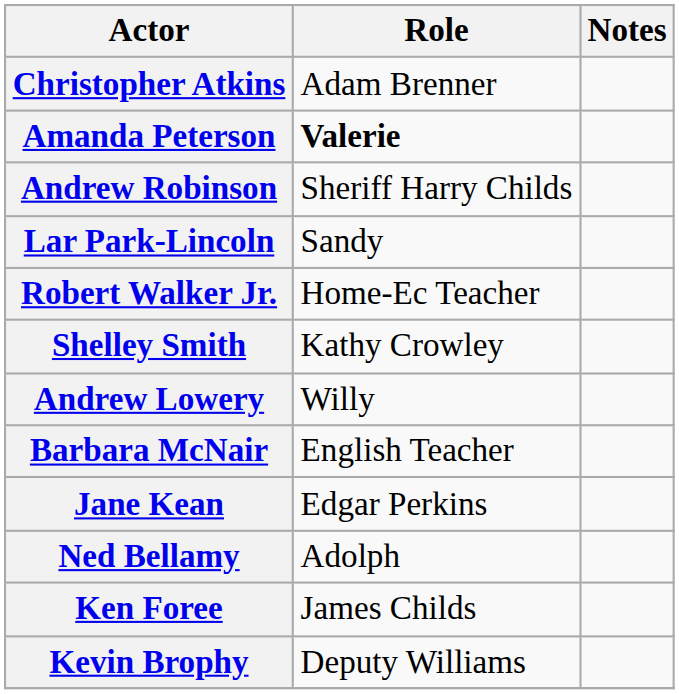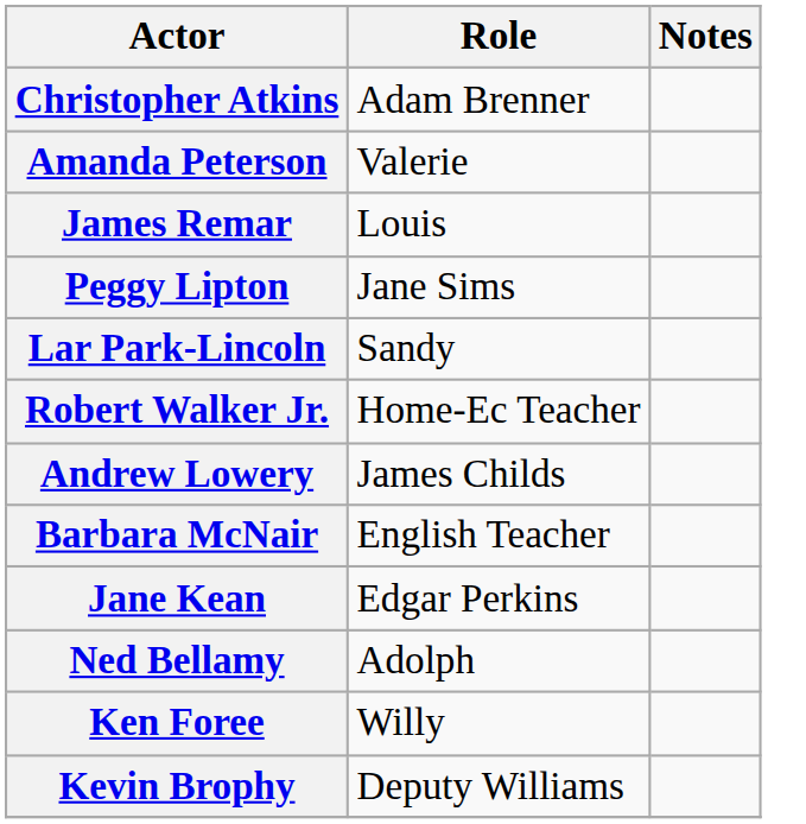 <table class="wikitable plainrowheaders sortable">
 <tr>
 <th scope="col" class="unsortable">Actor</th>
 <th scope="col">Role</th>
 <th scope="col">Notes</th>
 </tr>
 <tr>
 <th scope="row"><a href='#'>Christopher Atkins</a></th>
 <td>Adam Brenner</td>
 <td></td>
 </tr>
 <tr>
 <th scope="row"><a href='#'>Amanda Peterson</a></th>
-<td><strong>Valerie</strong></td>
+<td>Valerie</td>
 <td></td>
 </tr>
 <tr>
-<th scope="row"><a href='#'>Andrew Robinson</a></th>
-<td>Sheriff Harry Childs</td>
+<th scope="row"><a href='#'>James Remar</a></th>
+<td>Louis</td>
+<td></td>
+</tr>
+<tr>
+<th scope="row"><a href='#'>Peggy Lipton</a></th>
+<td>Jane Sims</td>
 <td></td>
 </tr>
 <tr>
 <th scope="row"><a href='#'>Lar Park-Lincoln</a></th>
 <td>Sandy</td>
 <td></td>
 </tr>
 <tr>
 <th scope="row"><a href='#'>Robert Walker Jr.</a></th>
 <td>Home-Ec Teacher</td>
 <td></td>
 </tr>
 <tr>
-<th scope="row"><a href='#'>Shelley Smith</a></th>
-<td>Kathy Crowley</td>
-<td></td>
-</tr>
-<tr>
 <th scope="row"><a href='#'>Andrew Lowery</a></th>
-<td>Willy</td>
+<td>James Childs</td>
 <td></td>
 </tr>
 <tr>
 <th scope="row"><a href='#'>Barbara McNair</a></th>
 <td>English Teacher</td>
 <td></td>
 </tr>
 <tr>
 <th scope="row"><a href='#'>Jane Kean</a></th>
 <td>Edgar Perkins</td>
 <td></td>
 </tr>
 <tr>
 <th scope="row"><a href='#'>Ned Bellamy</a></th>
 <td>Adolph</td>
 <td></td>
 </tr>
 <tr>
 <th scope="row"><a href='#'>Ken Foree</a></th>
-<td>James Childs</td>
+<td>Willy</td>
 <td></td>
 </tr>
 <tr>
 <th scope="row"><a href='#'>Kevin Brophy</a></th>
 <td>Deputy Williams</td>
 <td></td>
 </tr>
 <tr>
 </tr>
 </table>
